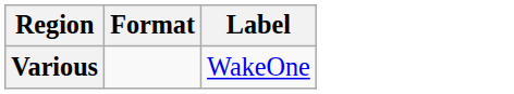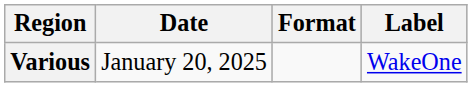 <table class="wikitable plainrowheaders">
 <tr>
 <th scope="col">Region</th>
+<th scope="col">Date</th>
 <th scope="col">Format</th>
 <th scope="col">Label</th>
 </tr>
 <tr>
 <th scope="row">Various</th>
+<td>January 20, 2025</td>
 <td></td>
 <td><a href='#'>WakeOne</a></td>
 </tr>
 </table>
